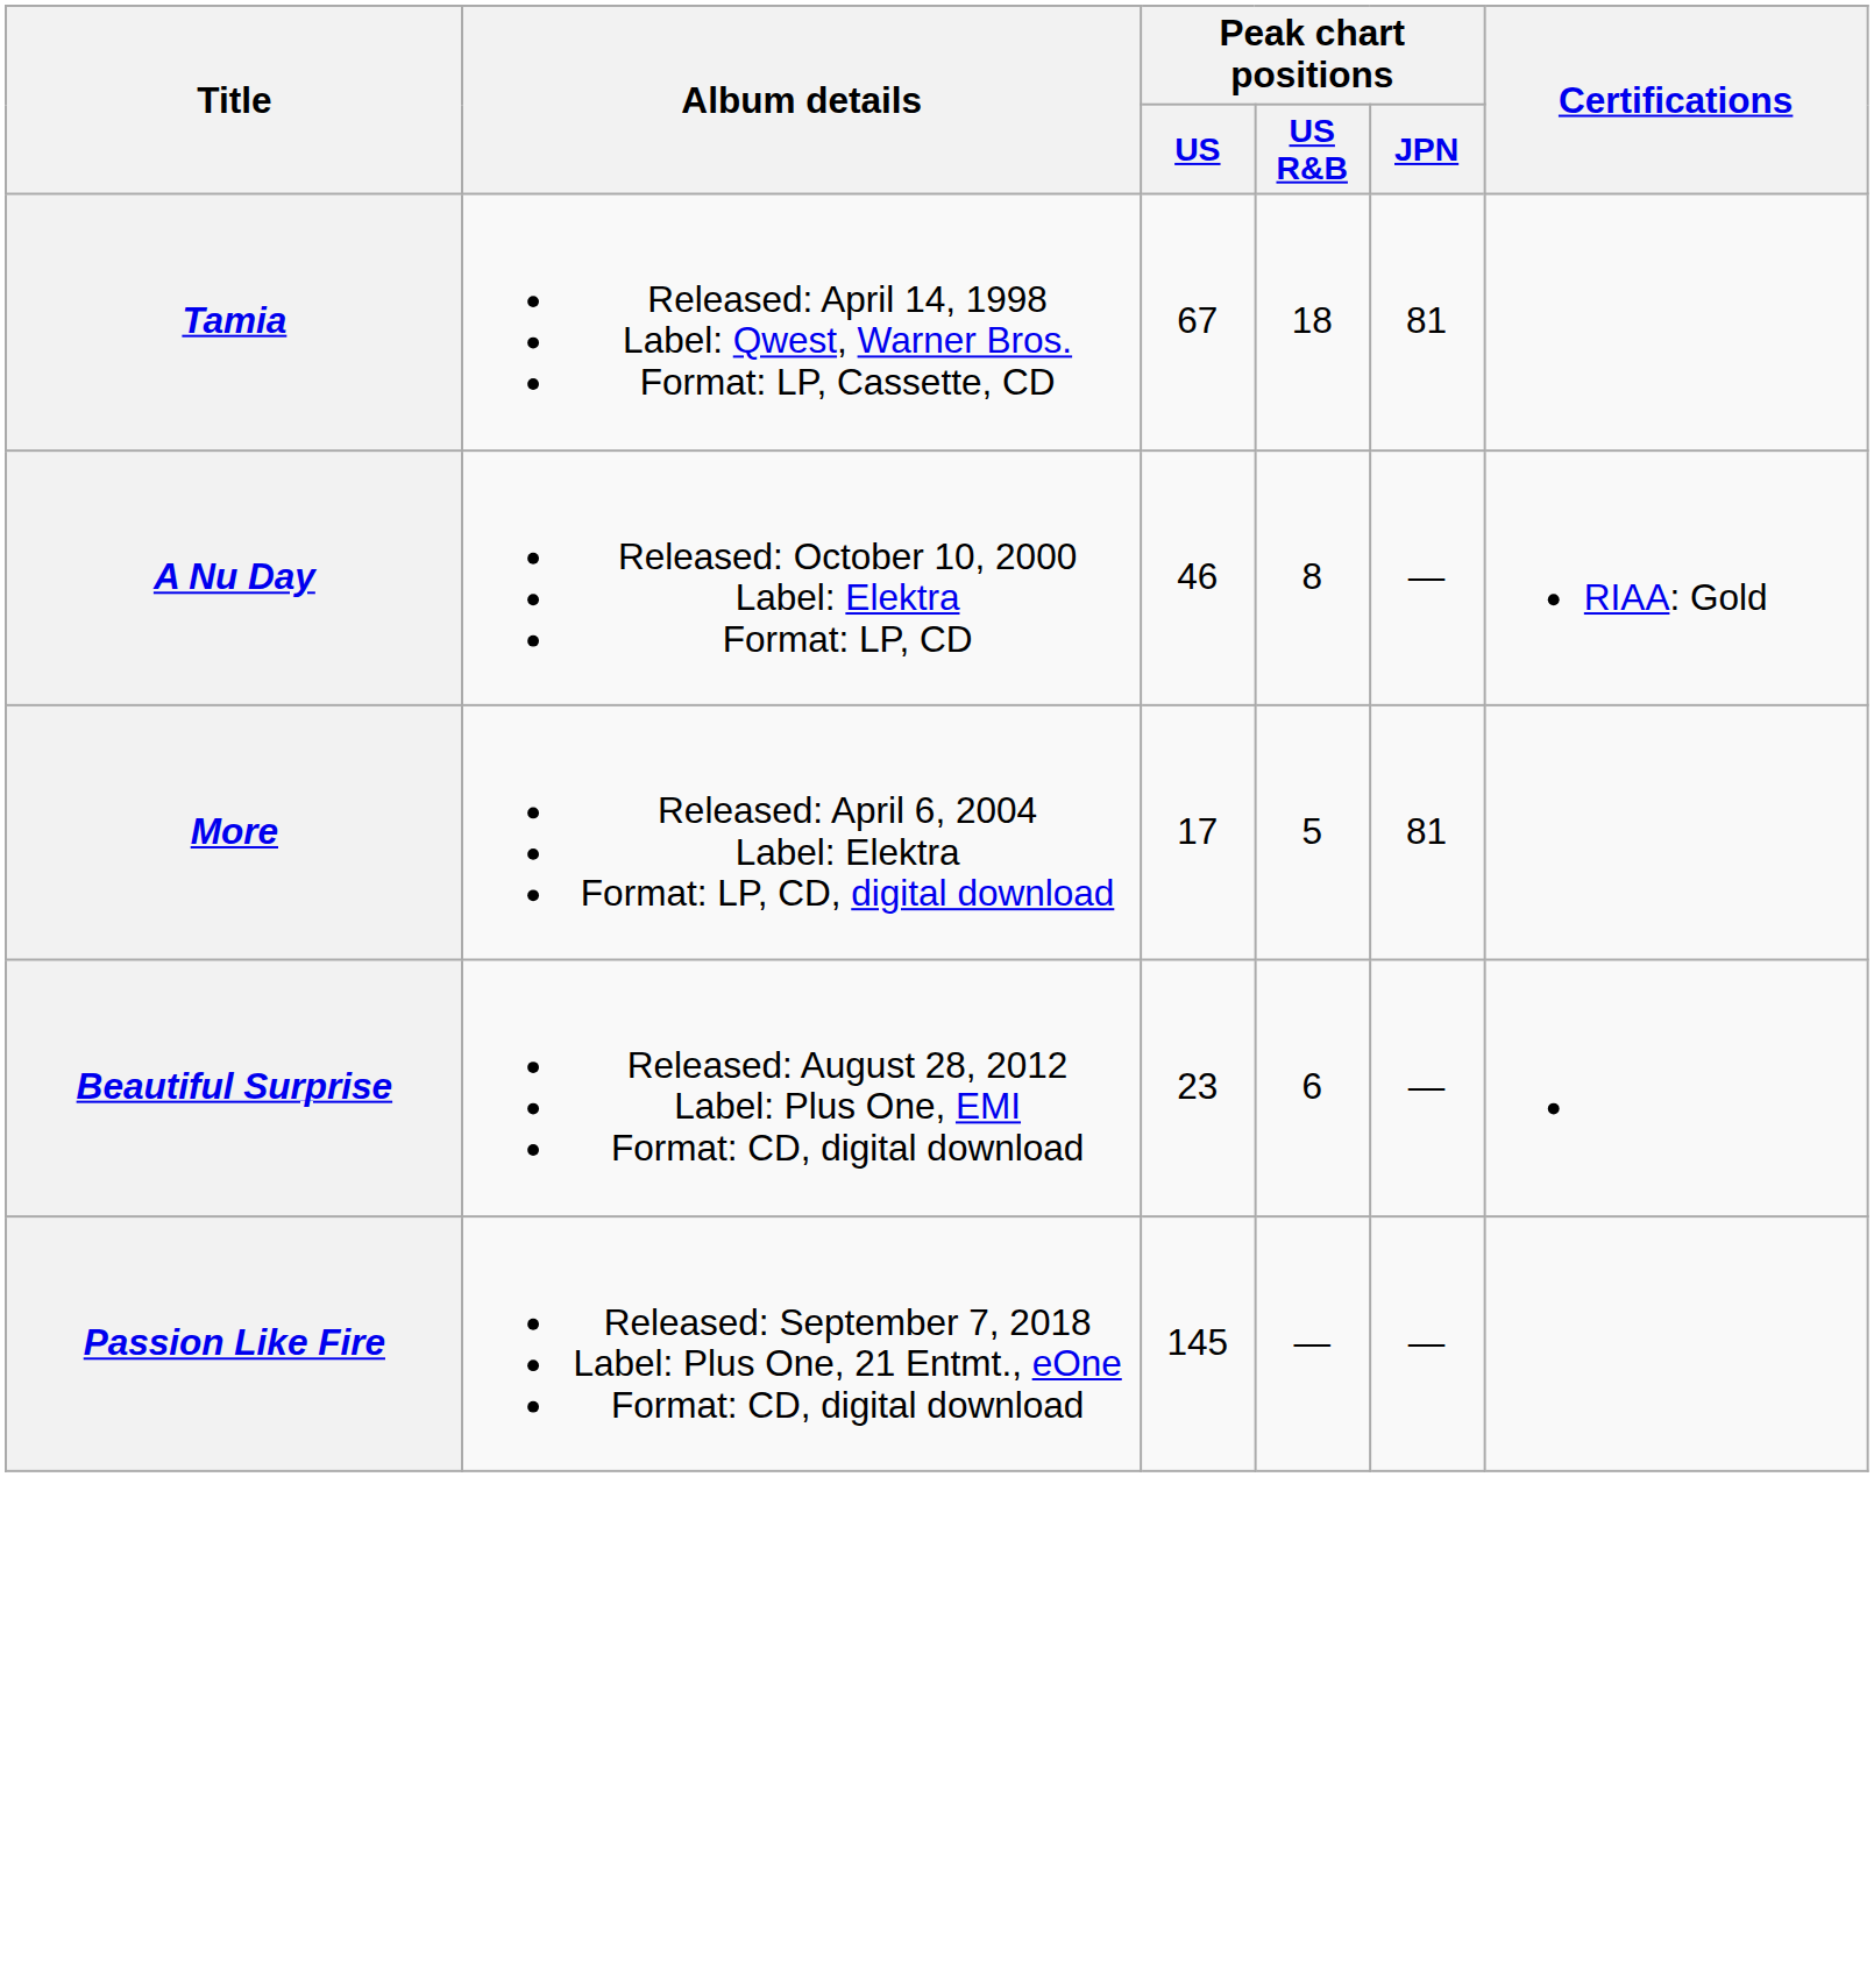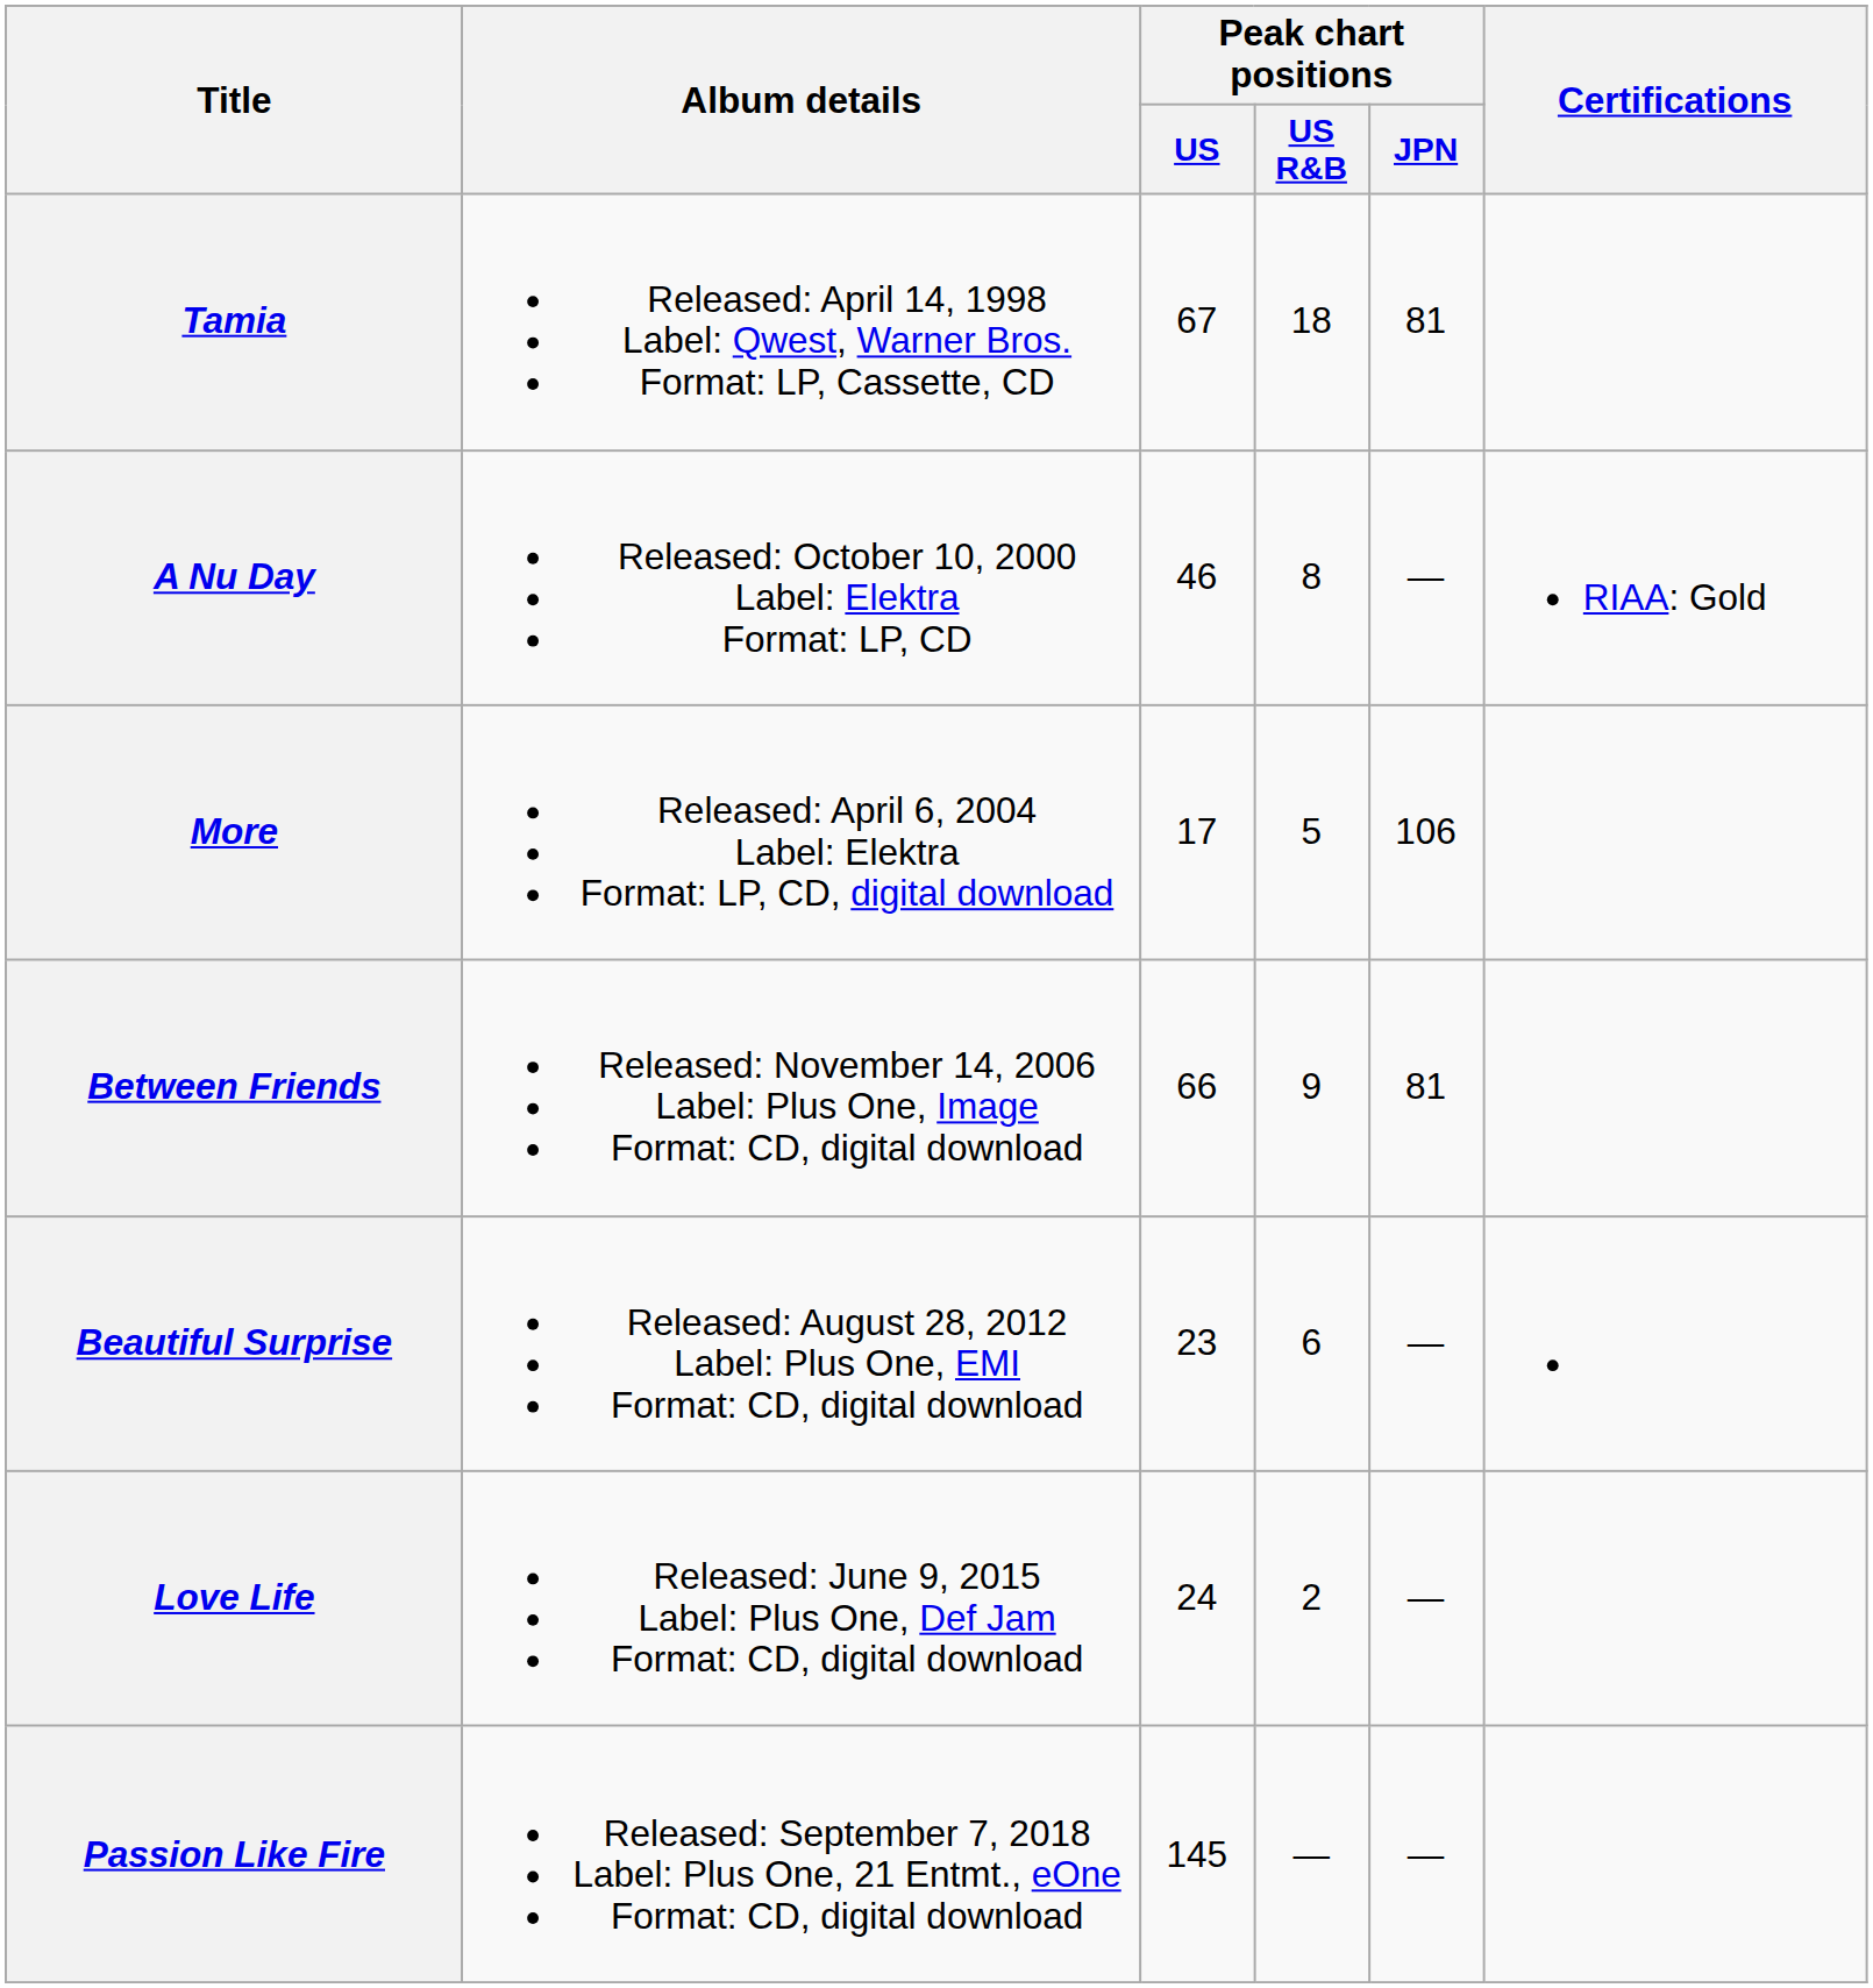 <table class="wikitable plainrowheaders" style="text-align:center;" border="1">
 <tr>
 <th scope="col" rowspan="2" style="width:12em;">Title</th>
 <th scope="col" rowspan="2" style="width:18em;">Album details</th>
 <th scope="col" colspan="3">Peak chart positions</th>
 <th align="center" rowspan="2" style="width:10em;"><a href='#'>Certifications</a></th>
 </tr>
 <tr>
 <th scope="col" style="width:3em;font-size:90%;"><a href='#'>US</a><br></th>
 <th scope="col" style="width:3em;font-size:90%;"><a href='#'>US R&B</a></th>
 <th scope="col" style="width:3em;font-size:90%;"><a href='#'>JPN</a><br></th>
 </tr>
 <tr>
 <th scope="row"><em><a href='#'>Tamia</a></em></th>
 <td><br><ul><li>Released: April 14, 1998</li><li>Label: <a href='#'>Qwest</a>, <a href='#'>Warner Bros.</a></li><li>Format: LP, Cassette, CD</li></ul></td>
 <td>67</td>
 <td>18</td>
 <td>81</td>
 <td align="left"></td>
 </tr>
 <tr>
 <th scope="row"><em><a href='#'>A Nu Day</a></em></th>
 <td><br><ul><li>Released: October 10, 2000</li><li>Label: <a href='#'>Elektra</a></li><li>Format: LP, CD</li></ul></td>
 <td>46</td>
 <td>8</td>
 <td>—</td>
 <td align="left"><br><ul><li><a href='#'>RIAA</a>: Gold</li></ul></td>
 </tr>
 <tr>
 <th scope="row"><em><a href='#'>More</a></em></th>
 <td><br><ul><li>Released: April 6, 2004</li><li>Label: Elektra</li><li>Format: LP, CD, <a href='#'>digital download</a></li></ul></td>
 <td>17</td>
 <td>5</td>
+<td>106</td>
+<td align="left"></td>
+</tr>
+<tr>
+<th scope="row"><em><a href='#'>Between Friends</a></em></th>
+<td><br><ul><li>Released: November 14, 2006</li><li>Label: Plus One, <a href='#'>Image</a></li><li>Format: CD, digital download</li></ul></td>
+<td>66</td>
+<td>9</td>
 <td>81</td>
 <td align="left"></td>
 </tr>
 <tr>
 <th scope="row"><em><a href='#'>Beautiful Surprise</a></em></th>
 <td><br><ul><li>Released: August 28, 2012</li><li>Label: Plus One, <a href='#'>EMI</a></li><li>Format: CD, digital download</li></ul></td>
 <td>23</td>
 <td>6</td>
 <td>—</td>
 <td align="left"><br><ul><li></li></ul></td>
 </tr>
 <tr>
+<th scope="row"><em><a href='#'>Love Life</a></em></th>
+<td><br><ul><li>Released: June 9, 2015</li><li>Label: Plus One, <a href='#'>Def Jam</a></li><li>Format: CD, digital download</li></ul></td>
+<td>24</td>
+<td>2</td>
+<td>—</td>
+<td align="left"></td>
+</tr>
+<tr>
 <th scope="row"><em><a href='#'>Passion Like Fire</a></em></th>
 <td><br><ul><li>Released: September 7, 2018</li><li>Label: Plus One, 21 Entmt., <a href='#'>eOne</a></li><li>Format: CD, digital download</li></ul></td>
 <td>145</td>
 <td>—</td>
 <td>—</td>
 <td></td>
 </tr>
 </table>
